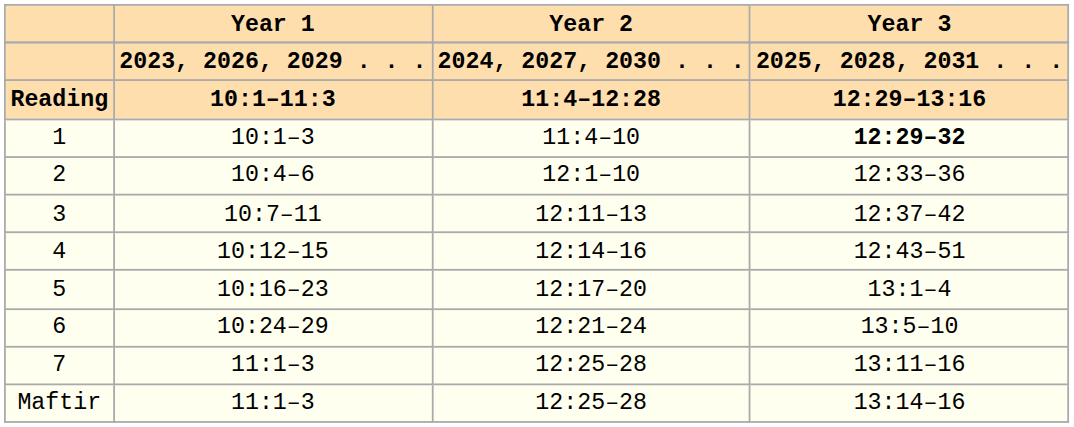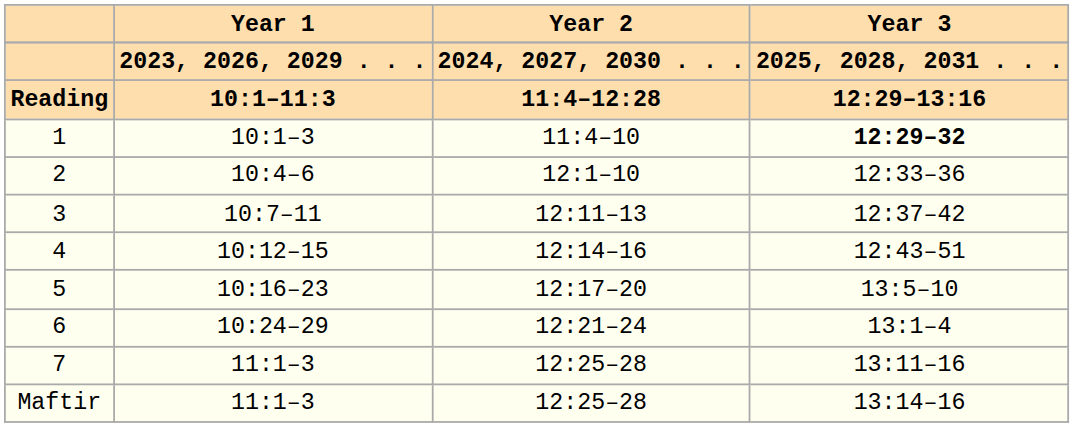 <table class="wikitable" style="background:Ivory; text-align:center">
 <tr>
 <th style="background:Navajowhite;"></th>
 <th style="background:Navajowhite;">Year 1</th>
 <th style="background:Navajowhite;">Year 2</th>
 <th style="background:Navajowhite;">Year 3</th>
 </tr>
 <tr>
 </tr>
 <tr>
 <th style="background:Navajowhite;"></th>
 <th style="background:Navajowhite;">2023, 2026, 2029 . . .</th>
 <th style="background:Navajowhite;">2024, 2027, 2030 . . .</th>
 <th style="background:Navajowhite;">2025, 2028, 2031 . . .</th>
 </tr>
 <tr>
 <th style="background:Navajowhite;">Reading</th>
 <th style="background:Navajowhite;">10:1–11:3</th>
 <th style="background:Navajowhite;">11:4–12:28</th>
 <th style="background:Navajowhite;">12:29–13:16</th>
 </tr>
 <tr>
 <td>1</td>
 <td>10:1–3</td>
 <td>11:4–10</td>
 <td><strong>12:29–32</strong></td>
 </tr>
 <tr>
 <td>2</td>
 <td>10:4–6</td>
 <td>12:1–10</td>
 <td>12:33–36</td>
 </tr>
 <tr>
 <td>3</td>
 <td>10:7–11</td>
 <td>12:11–13</td>
 <td>12:37–42</td>
 </tr>
 <tr>
 <td>4</td>
 <td>10:12–15</td>
 <td>12:14–16</td>
 <td>12:43–51</td>
 </tr>
 <tr>
 <td>5</td>
 <td>10:16–23</td>
 <td>12:17–20</td>
-<td>13:1–4</td>
+<td>13:5–10</td>
 </tr>
 <tr>
 <td>6</td>
 <td>10:24–29</td>
 <td>12:21–24</td>
-<td>13:5–10</td>
+<td>13:1–4</td>
 </tr>
 <tr>
 <td>7</td>
 <td>11:1–3</td>
 <td>12:25–28</td>
 <td>13:11–16</td>
 </tr>
 <tr>
 <td>Maftir</td>
 <td>11:1–3</td>
 <td>12:25–28</td>
 <td>13:14–16</td>
 </tr>
 </table>
